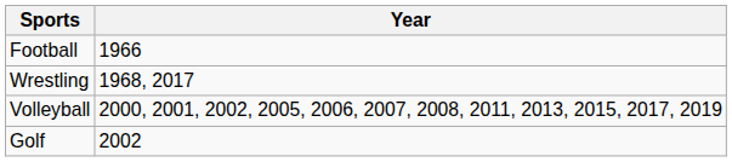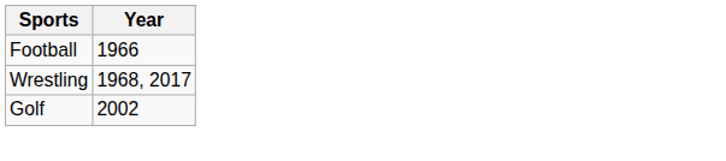 <table class="wikitable">
 <tr>
 <th>Sports</th>
 <th>Year</th>
 </tr>
 <tr>
 <td>Football</td>
 <td>1966</td>
 </tr>
 <tr>
 <td>Wrestling</td>
 <td>1968, 2017</td>
 </tr>
 <tr>
-<td>Volleyball</td>
-<td>2000, 2001, 2002, 2005, 2006, 2007, 2008, 2011, 2013, 2015, 2017, 2019</td>
-</tr>
-<tr>
 <td>Golf</td>
 <td>2002</td>
 </tr>
 </table>
